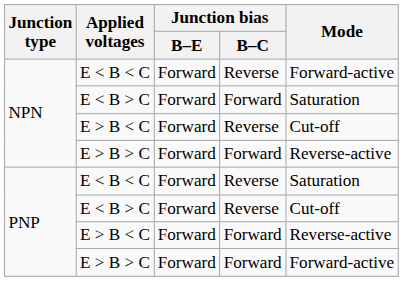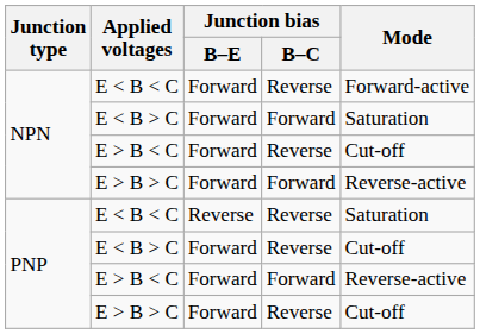 <table class="wikitable floatright">
 <tr>
 <th rowspan=2>Junction <br>type</th>
 <th rowspan=2>Applied <br>voltages</th>
 <th colspan=2>Junction bias</th>
 <th rowspan=2>Mode</th>
 </tr>
 <tr>
 <th>B–E</th>
 <th>B–C</th>
 </tr>
 <tr>
 <td rowspan=4>NPN</td>
 <td>E < B < C</td>
 <td>Forward</td>
 <td>Reverse</td>
 <td>Forward-active</td>
 </tr>
 <tr>
 <td>E < B > C</td>
 <td>Forward</td>
 <td>Forward</td>
 <td>Saturation</td>
 </tr>
 <tr>
 <td>E > B < C</td>
 <td>Forward</td>
 <td>Reverse</td>
 <td>Cut-off</td>
 </tr>
 <tr>
 <td>E > B > C</td>
 <td>Forward</td>
 <td>Forward</td>
 <td>Reverse-active</td>
 </tr>
 <tr>
 <td rowspan=4>PNP</td>
 <td>E < B < C</td>
-<td>Forward</td>
+<td>Reverse</td>
 <td>Reverse</td>
 <td>Saturation</td>
 </tr>
 <tr>
 <td>E < B > C</td>
 <td>Forward</td>
 <td>Reverse</td>
 <td>Cut-off</td>
 </tr>
 <tr>
 <td>E > B < C</td>
 <td>Forward</td>
 <td>Forward</td>
 <td>Reverse-active</td>
 </tr>
 <tr>
 <td>E > B > C</td>
 <td>Forward</td>
-<td>Forward</td>
-<td>Forward-active</td>
+<td>Reverse</td>
+<td>Cut-off</td>
 </tr>
 </table>
